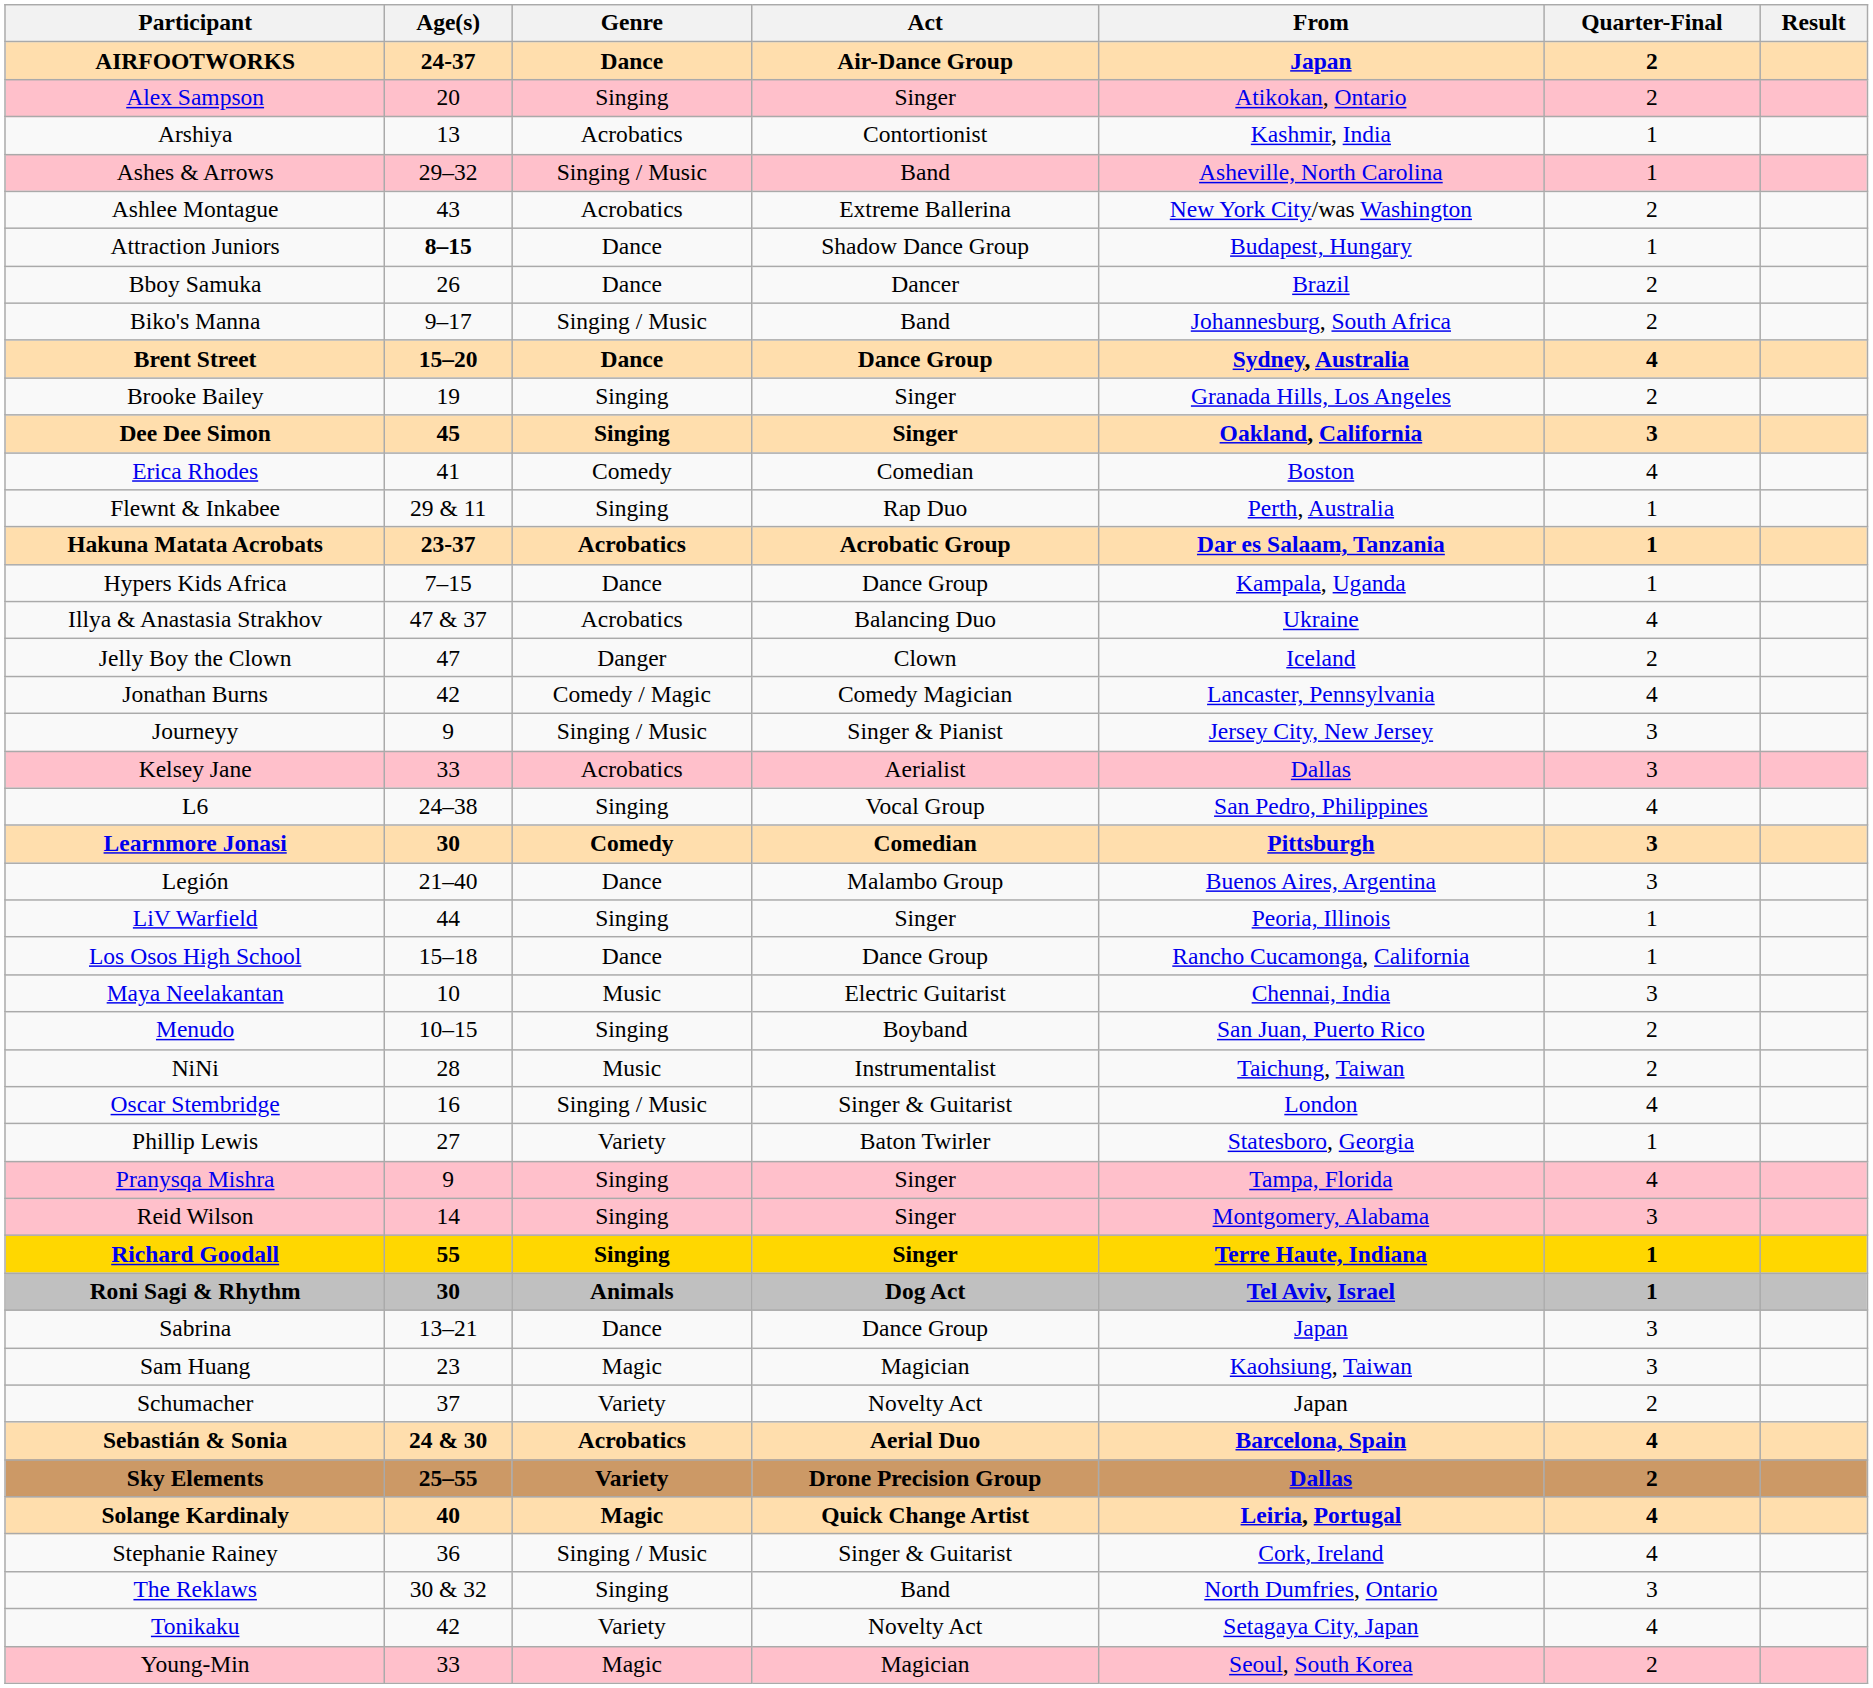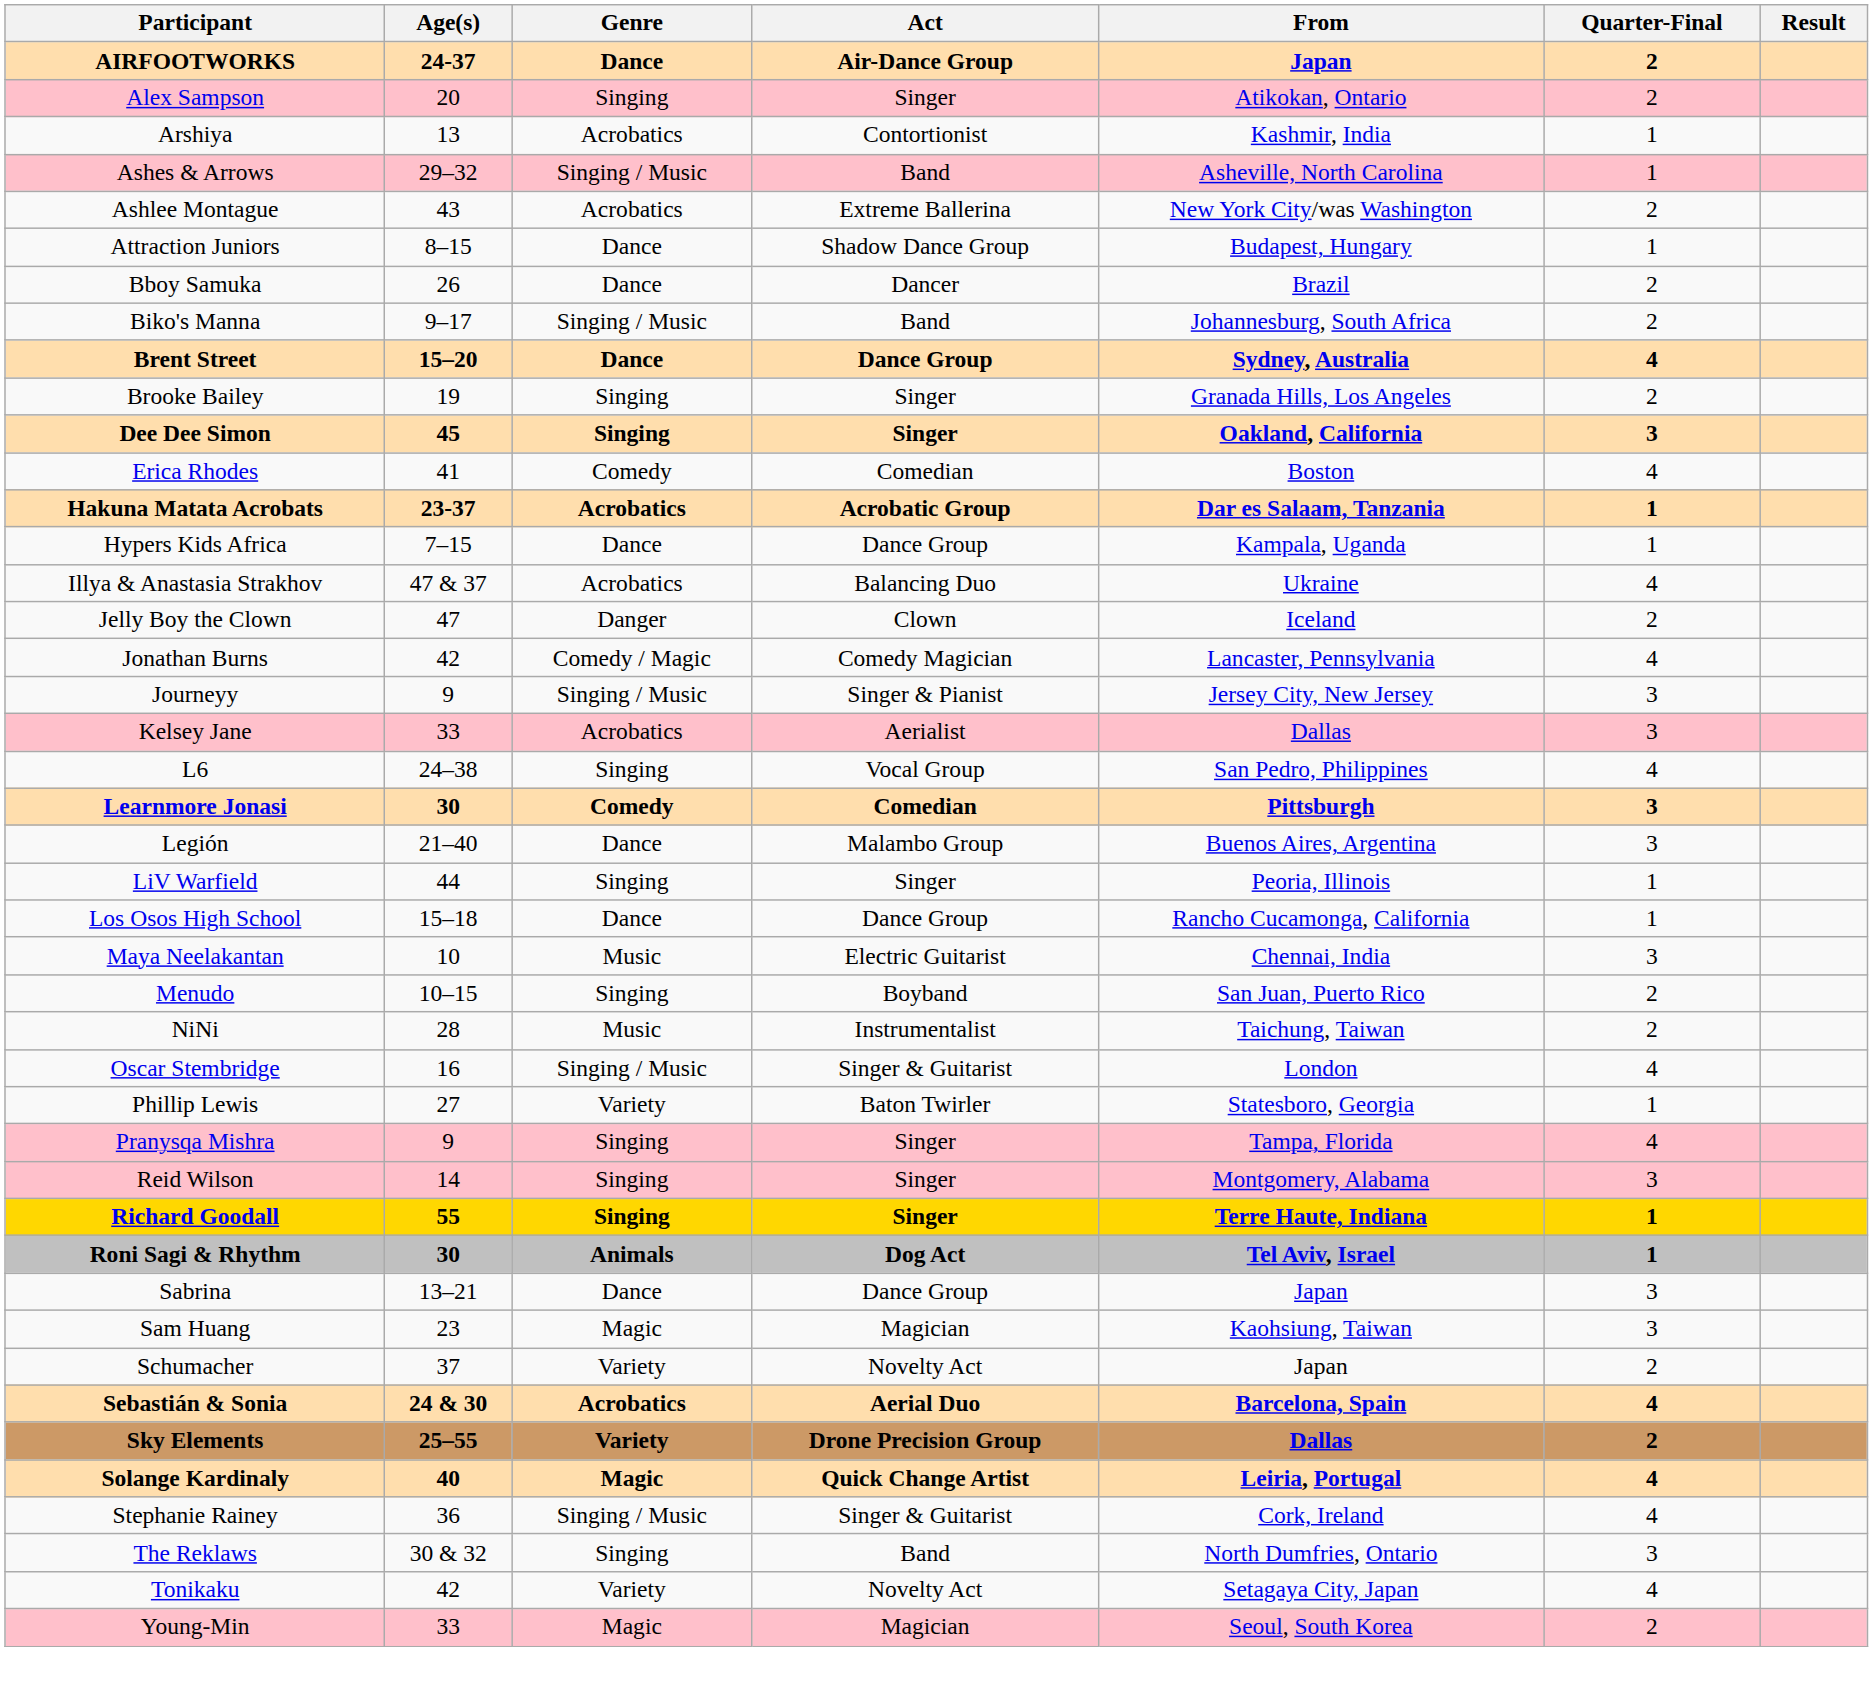 <table class="wikitable sortable" style="margin-left: auto; margin-right: auto; border: none; width:80%; text-align:center;">
 <tr valign="top">
 <th>Participant</th>
 <th class="unsortable">Age(s)</th>
 <th>Genre</th>
 <th class="unsortable">Act</th>
 <th>From</th>
 <th>Quarter-Final</th>
 <th>Result</th>
 </tr>
 <tr bgcolor=navajowhite>
 <td><strong>AIRFOOTWORKS</strong> </td>
 <td><strong>24-37</strong></td>
 <td><strong>Dance</strong></td>
 <td><strong>Air-Dance Group</strong></td>
 <td><strong><a href='#'>Japan</a></strong></td>
 <td><strong>2</strong></td>
 <td><strong></strong></td>
 </tr>
 <tr style="background:pink;">
 <td><a href='#'>Alex Sampson</a></td>
 <td>20</td>
 <td>Singing</td>
 <td>Singer</td>
 <td><a href='#'>Atikokan</a>, <a href='#'>Ontario</a></td>
 <td>2</td>
 <td></td>
 </tr>
 <tr>
 <td>Arshiya</td>
 <td>13</td>
 <td>Acrobatics</td>
 <td>Contortionist</td>
 <td><a href='#'>Kashmir</a>, <a href='#'>India</a></td>
 <td>1</td>
 <td></td>
 </tr>
 <tr style="background:pink;">
 <td>Ashes & Arrows</td>
 <td>29–32</td>
 <td>Singing / Music</td>
 <td>Band</td>
 <td><a href='#'>Asheville, North Carolina</a></td>
 <td>1</td>
 <td></td>
 </tr>
 <tr>
 <td>Ashlee Montague</td>
 <td>43</td>
 <td>Acrobatics</td>
 <td>Extreme Ballerina</td>
 <td><a href='#'>New York City</a>/was <a href='#'>Washington</a></td>
 <td>2</td>
 <td></td>
 </tr>
 <tr>
 <td>Attraction Juniors</td>
-<td><strong>8–15</strong></td>
+<td>8–15</td>
 <td>Dance</td>
 <td>Shadow Dance Group</td>
 <td><a href='#'>Budapest, Hungary</a></td>
 <td>1</td>
 <td></td>
 </tr>
 <tr>
 <td>Bboy Samuka</td>
 <td>26</td>
 <td>Dance</td>
 <td>Dancer</td>
 <td><a href='#'>Brazil</a></td>
 <td>2</td>
 <td></td>
 </tr>
 <tr>
 <td>Biko's Manna</td>
 <td>9–17</td>
 <td>Singing / Music</td>
 <td>Band</td>
 <td><a href='#'>Johannesburg</a>, <a href='#'>South Africa</a></td>
 <td>2</td>
 <td></td>
 </tr>
 <tr bgcolor=navajowhite>
 <td><strong>Brent Street</strong> </td>
 <td><strong>15–20</strong></td>
 <td><strong>Dance</strong></td>
 <td><strong>Dance Group</strong></td>
 <td><strong><a href='#'>Sydney</a>, <a href='#'>Australia</a></strong></td>
 <td><strong>4</strong></td>
 <td><strong></strong></td>
 </tr>
 <tr>
 <td>Brooke Bailey</td>
 <td>19</td>
 <td>Singing</td>
 <td>Singer</td>
 <td><a href='#'>Granada Hills, Los Angeles</a></td>
 <td>2</td>
 <td></td>
 </tr>
 <tr bgcolor=navajowhite>
 <td><strong>Dee Dee Simon</strong> </td>
 <td><strong>45</strong></td>
 <td><strong>Singing</strong></td>
 <td><strong>Singer</strong></td>
 <td><strong><a href='#'>Oakland</a>, <a href='#'>California</a></strong></td>
 <td><strong>3</strong></td>
 <td><strong></strong></td>
 </tr>
 <tr>
 <td><a href='#'>Erica Rhodes</a></td>
 <td>41</td>
 <td>Comedy</td>
 <td>Comedian</td>
 <td><a href='#'>Boston</a></td>
 <td>4</td>
-<td></td>
-</tr>
-<tr>
-<td>Flewnt & Inkabee</td>
-<td>29 & 11</td>
-<td>Singing</td>
-<td>Rap Duo</td>
-<td><a href='#'>Perth</a>, <a href='#'>Australia</a></td>
-<td>1</td>
 <td></td>
 </tr>
 <tr bgcolor=navajowhite>
 <td><strong>Hakuna Matata Acrobats</strong> </td>
 <td><strong>23-37</strong></td>
 <td><strong>Acrobatics</strong></td>
 <td><strong>Acrobatic Group</strong></td>
 <td><strong><a href='#'>Dar es Salaam, Tanzania</a></strong></td>
 <td><strong>1</strong></td>
 <td><strong></strong></td>
 </tr>
 <tr>
 <td>Hypers Kids Africa</td>
 <td>7–15</td>
 <td>Dance</td>
 <td>Dance Group</td>
 <td><a href='#'>Kampala</a>, <a href='#'>Uganda</a></td>
 <td>1</td>
 <td></td>
 </tr>
 <tr>
 <td>Illya & Anastasia Strakhov</td>
 <td>47 & 37</td>
 <td>Acrobatics</td>
 <td>Balancing Duo</td>
 <td><a href='#'>Ukraine</a></td>
 <td>4</td>
 <td></td>
 </tr>
 <tr>
 <td>Jelly Boy the Clown</td>
 <td>47</td>
 <td>Danger</td>
 <td>Clown</td>
 <td><a href='#'>Iceland</a></td>
 <td>2</td>
 <td></td>
 </tr>
 <tr>
 <td>Jonathan Burns</td>
 <td>42</td>
 <td>Comedy / Magic</td>
 <td>Comedy Magician</td>
 <td><a href='#'>Lancaster, Pennsylvania</a></td>
 <td>4</td>
 <td></td>
 </tr>
 <tr>
 <td>Journeyy</td>
 <td>9</td>
 <td>Singing / Music</td>
 <td>Singer & Pianist</td>
 <td><a href='#'>Jersey City, New Jersey</a></td>
 <td>3</td>
 <td></td>
 </tr>
 <tr style="background:pink;">
 <td>Kelsey Jane</td>
 <td>33</td>
 <td>Acrobatics</td>
 <td>Aerialist</td>
 <td><a href='#'>Dallas</a></td>
 <td>3</td>
 <td></td>
 </tr>
 <tr>
 <td>L6</td>
 <td>24–38</td>
 <td>Singing</td>
 <td>Vocal Group</td>
 <td><a href='#'>San Pedro, Philippines</a></td>
 <td>4</td>
 <td></td>
 </tr>
 <tr bgcolor=navajowhite>
 <td><strong><a href='#'>Learnmore Jonasi</a></strong> </td>
 <td><strong>30</strong></td>
 <td><strong>Comedy</strong></td>
 <td><strong>Comedian</strong></td>
 <td><strong><a href='#'>Pittsburgh</a></strong></td>
 <td><strong>3</strong></td>
 <td><strong></strong></td>
 </tr>
 <tr>
 <td>Legión </td>
 <td>21–40</td>
 <td>Dance</td>
 <td>Malambo Group</td>
 <td><a href='#'>Buenos Aires, Argentina</a></td>
 <td>3</td>
 <td></td>
 </tr>
 <tr>
 <td><a href='#'>LiV Warfield</a> </td>
 <td>44</td>
 <td>Singing</td>
 <td>Singer</td>
 <td><a href='#'>Peoria, Illinois</a></td>
 <td>1</td>
 <td></td>
 </tr>
 <tr>
 <td><a href='#'>Los Osos High School</a></td>
 <td>15–18</td>
 <td>Dance</td>
 <td>Dance Group</td>
 <td><a href='#'>Rancho Cucamonga</a>, <a href='#'>California</a></td>
 <td>1</td>
 <td></td>
 </tr>
 <tr>
 <td><a href='#'>Maya Neelakantan</a></td>
 <td>10</td>
 <td>Music</td>
 <td>Electric Guitarist</td>
 <td><a href='#'>Chennai, India</a></td>
 <td>3</td>
 <td></td>
 </tr>
 <tr>
 <td><a href='#'>Menudo</a></td>
 <td>10–15</td>
 <td>Singing</td>
 <td>Boyband</td>
 <td><a href='#'>San Juan, Puerto Rico</a></td>
 <td>2</td>
 <td></td>
 </tr>
 <tr>
 <td>NiNi</td>
 <td>28</td>
 <td>Music</td>
 <td>Instrumentalist</td>
 <td><a href='#'>Taichung</a>, <a href='#'>Taiwan</a></td>
 <td>2</td>
 <td></td>
 </tr>
 <tr>
 <td><a href='#'>Oscar Stembridge</a></td>
 <td>16</td>
 <td>Singing / Music</td>
 <td>Singer & Guitarist</td>
 <td><a href='#'>London</a></td>
 <td>4</td>
 <td></td>
 </tr>
 <tr>
 <td>Phillip Lewis</td>
 <td>27</td>
 <td>Variety</td>
 <td>Baton Twirler</td>
 <td><a href='#'>Statesboro</a>, <a href='#'>Georgia</a></td>
 <td>1</td>
 <td></td>
 </tr>
 <tr style="background:pink;">
 <td><a href='#'>Pranysqa Mishra</a> </td>
 <td>9</td>
 <td>Singing</td>
 <td>Singer</td>
 <td><a href='#'>Tampa, Florida</a></td>
 <td>4</td>
 <td></td>
 </tr>
 <tr style="background:pink;">
 <td>Reid Wilson </td>
 <td>14</td>
 <td>Singing</td>
 <td>Singer</td>
 <td><a href='#'>Montgomery, Alabama</a></td>
 <td>3</td>
 <td></td>
 </tr>
 <tr style="background:gold">
 <td><strong><a href='#'>Richard Goodall</a></strong> </td>
 <td><strong>55</strong></td>
 <td><strong>Singing</strong></td>
 <td><strong>Singer</strong></td>
 <td><strong><a href='#'>Terre Haute, Indiana</a></strong></td>
 <td><strong>1</strong></td>
 <td><strong></strong></td>
 </tr>
 <tr style="background:silver">
 <td><strong>Roni Sagi & Rhythm</strong></td>
 <td><strong>30</strong></td>
 <td><strong>Animals</strong></td>
 <td><strong>Dog Act</strong></td>
 <td><strong><a href='#'>Tel Aviv</a>, <a href='#'>Israel</a></strong></td>
 <td><strong>1</strong></td>
 <td><strong></strong></td>
 </tr>
 <tr>
 <td>Sabrina</td>
 <td>13–21</td>
 <td>Dance</td>
 <td>Dance Group</td>
 <td><a href='#'>Japan</a></td>
 <td>3</td>
 <td></td>
 </tr>
 <tr>
 <td>Sam Huang</td>
 <td>23</td>
 <td>Magic</td>
 <td>Magician</td>
 <td><a href='#'>Kaohsiung</a>, <a href='#'>Taiwan</a></td>
 <td>3</td>
 <td></td>
 </tr>
 <tr>
 <td>Schumacher </td>
 <td>37</td>
 <td>Variety</td>
 <td>Novelty Act</td>
 <td>Japan</td>
 <td>2</td>
 <td></td>
 </tr>
 <tr bgcolor=navajowhite>
 <td><strong>Sebastián & Sonia</strong> </td>
 <td><strong>24 & 30</strong></td>
 <td><strong>Acrobatics</strong></td>
 <td><strong>Aerial Duo</strong></td>
 <td><strong><a href='#'>Barcelona, Spain</a></strong></td>
 <td><strong>4</strong></td>
 <td><strong></strong></td>
 </tr>
 <tr style="background:#c96">
 <td><strong>Sky Elements</strong> </td>
 <td><strong>25–55</strong></td>
 <td><strong>Variety</strong></td>
 <td><strong>Drone Precision Group</strong></td>
 <td><strong><a href='#'>Dallas</a></strong></td>
 <td><strong>2</strong></td>
 <td><strong></strong></td>
 </tr>
 <tr bgcolor=navajowhite>
 <td><strong>Solange Kardinaly</strong></td>
 <td><strong>40</strong></td>
 <td><strong>Magic</strong></td>
 <td><strong>Quick Change Artist</strong></td>
 <td><strong><a href='#'>Leiria</a>, <a href='#'>Portugal</a></strong></td>
 <td><strong>4</strong></td>
 <td><strong></strong></td>
 </tr>
 <tr>
 <td>Stephanie Rainey</td>
 <td>36</td>
 <td>Singing / Music</td>
 <td>Singer & Guitarist</td>
 <td><a href='#'>Cork, Ireland</a></td>
 <td>4</td>
 <td></td>
 </tr>
 <tr>
 <td><a href='#'>The Reklaws</a></td>
 <td>30 & 32</td>
 <td>Singing</td>
 <td>Band</td>
 <td><a href='#'>North Dumfries</a>, <a href='#'>Ontario</a></td>
 <td>3</td>
 <td></td>
 </tr>
 <tr>
 <td><a href='#'>Tonikaku</a></td>
 <td>42</td>
 <td>Variety</td>
 <td>Novelty Act</td>
 <td><a href='#'>Setagaya City, Japan</a></td>
 <td>4</td>
 <td></td>
 </tr>
 <tr style="background:pink;">
 <td>Young-Min</td>
 <td>33</td>
 <td>Magic</td>
 <td>Magician</td>
 <td><a href='#'>Seoul</a>, <a href='#'>South Korea</a></td>
 <td>2</td>
 <td></td>
 </tr>
 </table>
